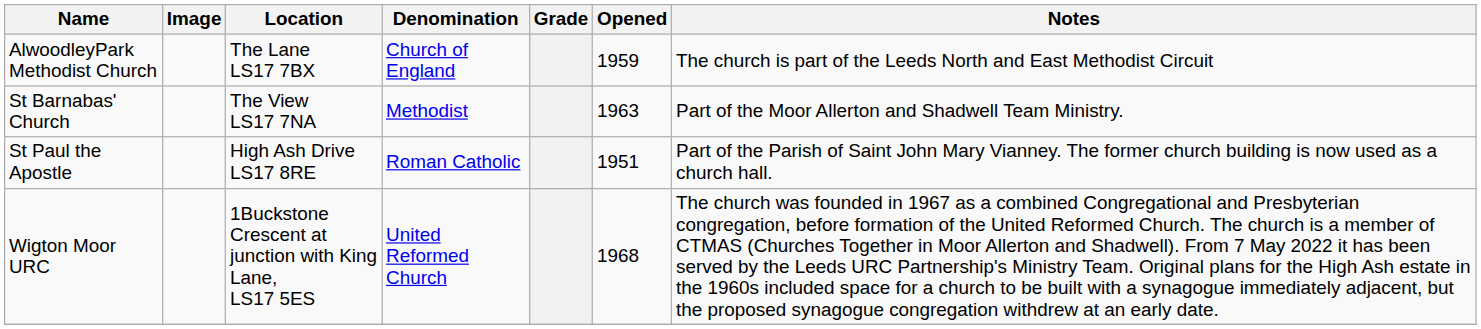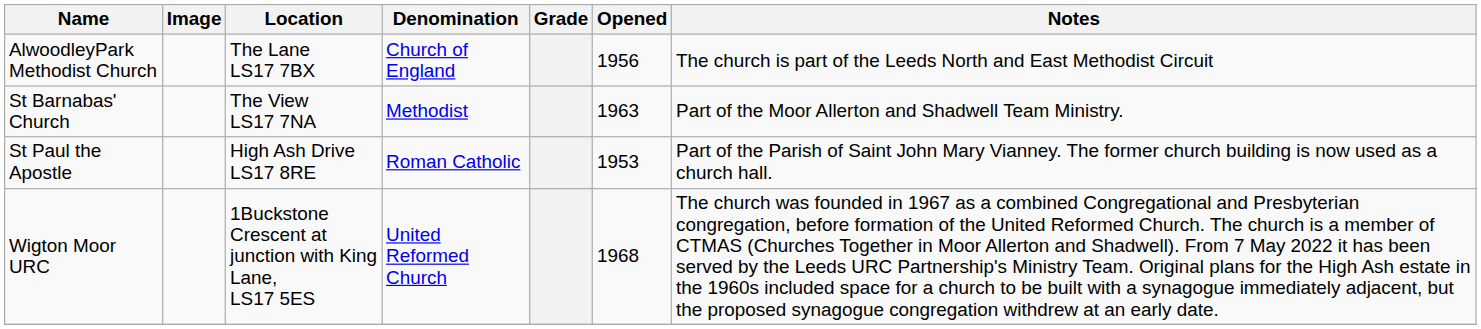 <table class="wikitable sortable">
 <tr>
 <th>Name</th>
 <th class="unsortable">Image</th>
 <th>Location</th>
 <th>Denomination</th>
 <th>Grade</th>
 <th>Opened</th>
 <th class="unsortable">Notes</th>
 </tr>
 <tr>
 <td>AlwoodleyPark Methodist Church </td>
 <td></td>
 <td>The Lane<br>LS17 7BX</td>
 <td><a href='#'>Church of England</a></td>
 <th></th>
-<td>1959</td>
+<td>1956</td>
 <td>The church is part of the Leeds North and East Methodist Circuit </td>
 </tr>
 <tr>
 <td>St Barnabas' Church </td>
 <td></td>
 <td>The View<br>LS17 7NA</td>
 <td><a href='#'>Methodist</a></td>
 <th></th>
 <td>1963</td>
 <td>Part of the Moor Allerton and Shadwell Team Ministry.</td>
 </tr>
 <tr>
 <td>St Paul the Apostle</td>
 <td></td>
 <td>High Ash Drive<br>LS17 8RE</td>
 <td><a href='#'>Roman Catholic</a></td>
 <th></th>
-<td>1951</td>
+<td>1953</td>
 <td>Part of the Parish of Saint John Mary Vianney. The former church building is now used as a church hall.</td>
 </tr>
 <tr>
 <td>Wigton Moor URC </td>
 <td></td>
 <td>1Buckstone Crescent at junction with King Lane,<br>LS17 5ES</td>
 <td><a href='#'>United Reformed Church</a></td>
 <th></th>
 <td>1968</td>
 <td>The church was founded in 1967 as a combined Congregational and Presbyterian congregation, before formation of the United Reformed Church. The church is a member of CTMAS (Churches Together in Moor Allerton and Shadwell). From 7 May 2022 it has been served by the Leeds URC Partnership's Ministry Team. Original plans for the High Ash estate in the 1960s included space for a church to be built with a synagogue immediately adjacent, but the proposed synagogue congregation withdrew at an early date.</td>
 </tr>
 <tr>
 </tr>
 </table>
